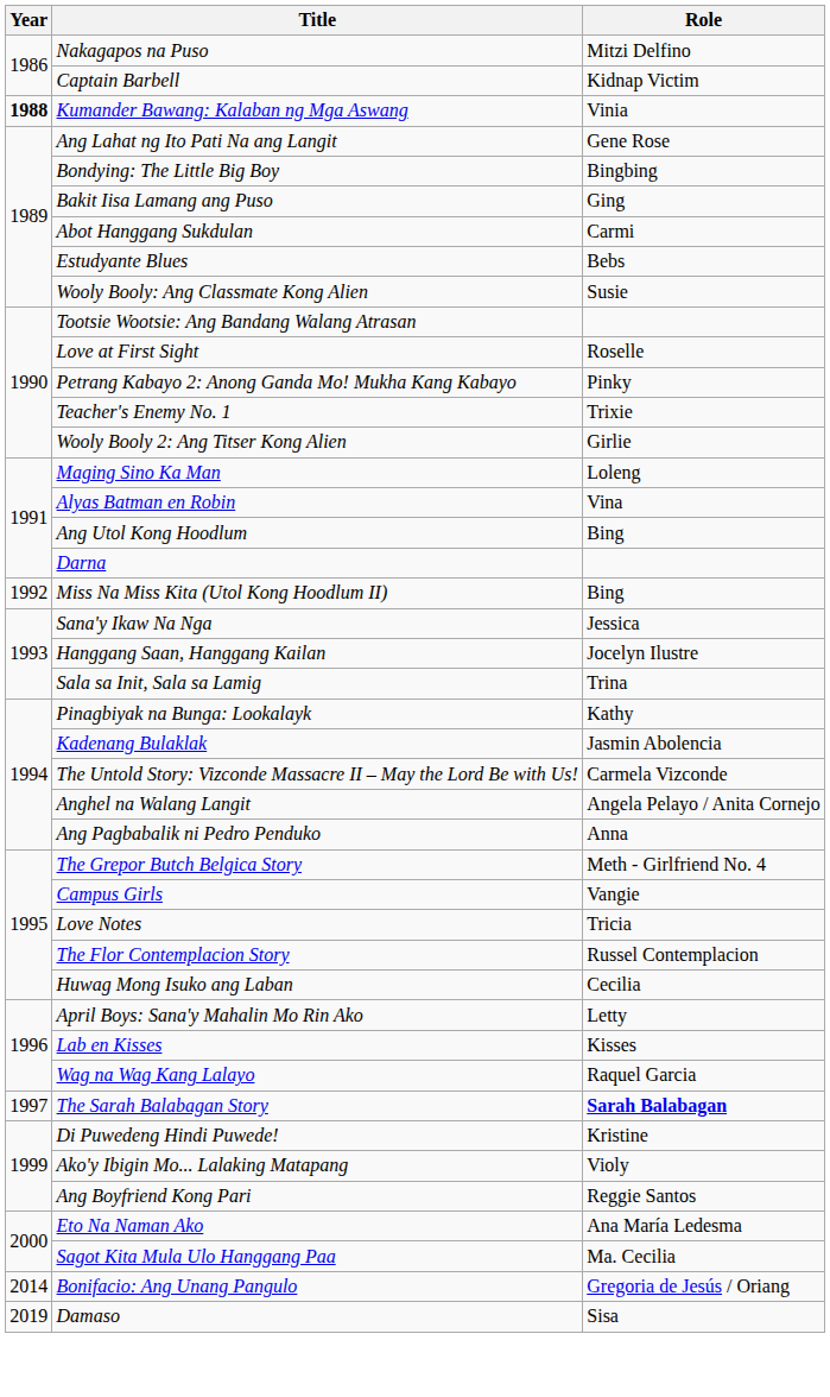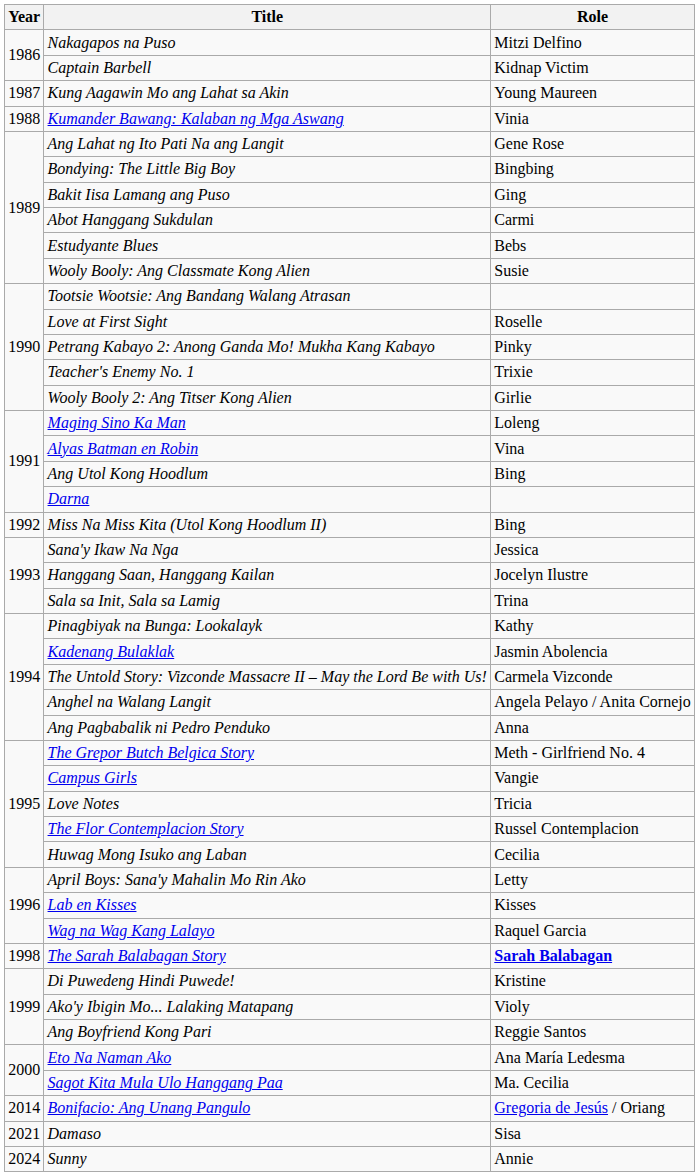 <table class="wikitable">
 <tr>
 <th>Year</th>
 <th>Title</th>
 <th>Role</th>
 </tr>
 <tr>
 <td rowspan=2>1986</td>
 <td><em>Nakagapos na Puso</em></td>
 <td>Mitzi Delfino</td>
 </tr>
 <tr>
 <td><em>Captain Barbell</em></td>
 <td>Kidnap Victim</td>
 </tr>
 <tr>
-<td><strong>1988</strong></td>
+<td>1987</td>
+<td><em>Kung Aagawin Mo ang Lahat sa Akin</em></td>
+<td>Young Maureen</td>
+</tr>
+<tr>
+<td>1988</td>
 <td><em><a href='#'>Kumander Bawang: Kalaban ng Mga Aswang</a></em></td>
 <td>Vinia</td>
 </tr>
 <tr>
 <td rowspan=6>1989</td>
 <td><em>Ang Lahat ng Ito Pati Na ang Langit</em></td>
 <td>Gene Rose</td>
 </tr>
 <tr>
 <td><em>Bondying: The Little Big Boy</em></td>
 <td>Bingbing</td>
 </tr>
 <tr>
 <td><em>Bakit Iisa Lamang ang Puso</em></td>
 <td>Ging</td>
 </tr>
 <tr>
 <td><em>Abot Hanggang Sukdulan</em></td>
 <td>Carmi</td>
 </tr>
 <tr>
 <td><em>Estudyante Blues</em></td>
 <td>Bebs</td>
 </tr>
 <tr>
 <td><em>Wooly Booly: Ang Classmate Kong Alien</em></td>
 <td>Susie</td>
 </tr>
 <tr>
 <td rowspan=5>1990</td>
 <td><em>Tootsie Wootsie: Ang Bandang Walang Atrasan</em></td>
 <td></td>
 </tr>
 <tr>
 <td><em>Love at First Sight</em></td>
 <td>Roselle</td>
 </tr>
 <tr>
 <td><em>Petrang Kabayo 2: Anong Ganda Mo! Mukha Kang Kabayo</em></td>
 <td>Pinky</td>
 </tr>
 <tr>
 <td><em>Teacher's Enemy No. 1</em></td>
 <td>Trixie</td>
 </tr>
 <tr>
 <td><em>Wooly Booly 2: Ang Titser Kong Alien</em></td>
 <td>Girlie</td>
 </tr>
 <tr>
 <td rowspan=4>1991</td>
 <td><em><a href='#'>Maging Sino Ka Man</a></em></td>
 <td>Loleng</td>
 </tr>
 <tr>
 <td><em><a href='#'>Alyas Batman en Robin</a></em></td>
 <td>Vina</td>
 </tr>
 <tr>
 <td><em>Ang Utol Kong Hoodlum</em></td>
 <td>Bing</td>
 </tr>
 <tr>
 <td><em><a href='#'>Darna</a></em></td>
 <td></td>
 </tr>
 <tr>
 <td>1992</td>
 <td><em>Miss Na Miss Kita (Utol Kong Hoodlum II)</em></td>
 <td>Bing</td>
 </tr>
 <tr>
 <td rowspan=3>1993</td>
 <td><em>Sana'y Ikaw Na Nga</em></td>
 <td>Jessica</td>
 </tr>
 <tr>
 <td><em>Hanggang Saan, Hanggang Kailan</em></td>
 <td>Jocelyn Ilustre</td>
 </tr>
 <tr>
 <td><em>Sala sa Init, Sala sa Lamig</em></td>
 <td>Trina</td>
 </tr>
 <tr>
 <td rowspan=5>1994</td>
 <td><em>Pinagbiyak na Bunga: Lookalayk</em></td>
 <td>Kathy</td>
 </tr>
 <tr>
 <td><em><a href='#'>Kadenang Bulaklak</a></em></td>
 <td>Jasmin Abolencia</td>
 </tr>
 <tr>
 <td><em>The Untold Story: Vizconde Massacre II – May the Lord Be with Us!</em></td>
 <td>Carmela Vizconde</td>
 </tr>
 <tr>
 <td><em>Anghel na Walang Langit</em></td>
 <td>Angela Pelayo / Anita Cornejo</td>
 </tr>
 <tr>
 <td><em>Ang Pagbabalik ni Pedro Penduko</em></td>
 <td>Anna</td>
 </tr>
 <tr>
 <td rowspan=5>1995</td>
 <td><em><a href='#'>The Grepor Butch Belgica Story</a></em></td>
 <td>Meth - Girlfriend No. 4</td>
 </tr>
 <tr>
 <td><em><a href='#'>Campus Girls</a></em></td>
 <td>Vangie</td>
 </tr>
 <tr>
 <td><em>Love Notes</em></td>
 <td>Tricia</td>
 </tr>
 <tr>
 <td><em><a href='#'>The Flor Contemplacion Story</a></em></td>
 <td>Russel Contemplacion</td>
 </tr>
 <tr>
 <td><em>Huwag Mong Isuko ang Laban</em></td>
 <td>Cecilia</td>
 </tr>
 <tr>
 <td rowspan=3>1996</td>
 <td><em>April Boys: Sana'y Mahalin Mo Rin Ako</em></td>
 <td>Letty</td>
 </tr>
 <tr>
 <td><em><a href='#'>Lab en Kisses</a></em></td>
 <td>Kisses</td>
 </tr>
 <tr>
 <td><em><a href='#'>Wag na Wag Kang Lalayo</a></em></td>
 <td>Raquel Garcia</td>
 </tr>
 <tr>
-<td>1997</td>
+<td>1998</td>
 <td><em><a href='#'>The Sarah Balabagan Story</a></em></td>
 <td><strong><a href='#'>Sarah Balabagan</a></strong></td>
 </tr>
 <tr>
 <td rowspan=3>1999</td>
 <td><em>Di Puwedeng Hindi Puwede!</em></td>
 <td>Kristine</td>
 </tr>
 <tr>
 <td><em>Ako'y Ibigin Mo... Lalaking Matapang</em></td>
 <td>Violy</td>
 </tr>
 <tr>
 <td><em>Ang Boyfriend Kong Pari</em></td>
 <td>Reggie Santos</td>
 </tr>
 <tr>
 <td rowspan=2>2000</td>
 <td><em><a href='#'>Eto Na Naman Ako</a></em></td>
 <td>Ana María Ledesma</td>
 </tr>
 <tr>
 <td><em><a href='#'>Sagot Kita Mula Ulo Hanggang Paa</a></em></td>
 <td>Ma. Cecilia</td>
 </tr>
 <tr>
 <td>2014</td>
 <td><em><a href='#'>Bonifacio: Ang Unang Pangulo</a></em></td>
 <td><a href='#'>Gregoria de Jesús</a> / Oriang</td>
 </tr>
 <tr>
-<td>2019</td>
+<td>2021</td>
 <td><em>Damaso</em></td>
 <td>Sisa</td>
 </tr>
+<tr>
+<td>2024</td>
+<td><em>Sunny</em></td>
+<td>Annie</td>
+</tr>
 </table>
